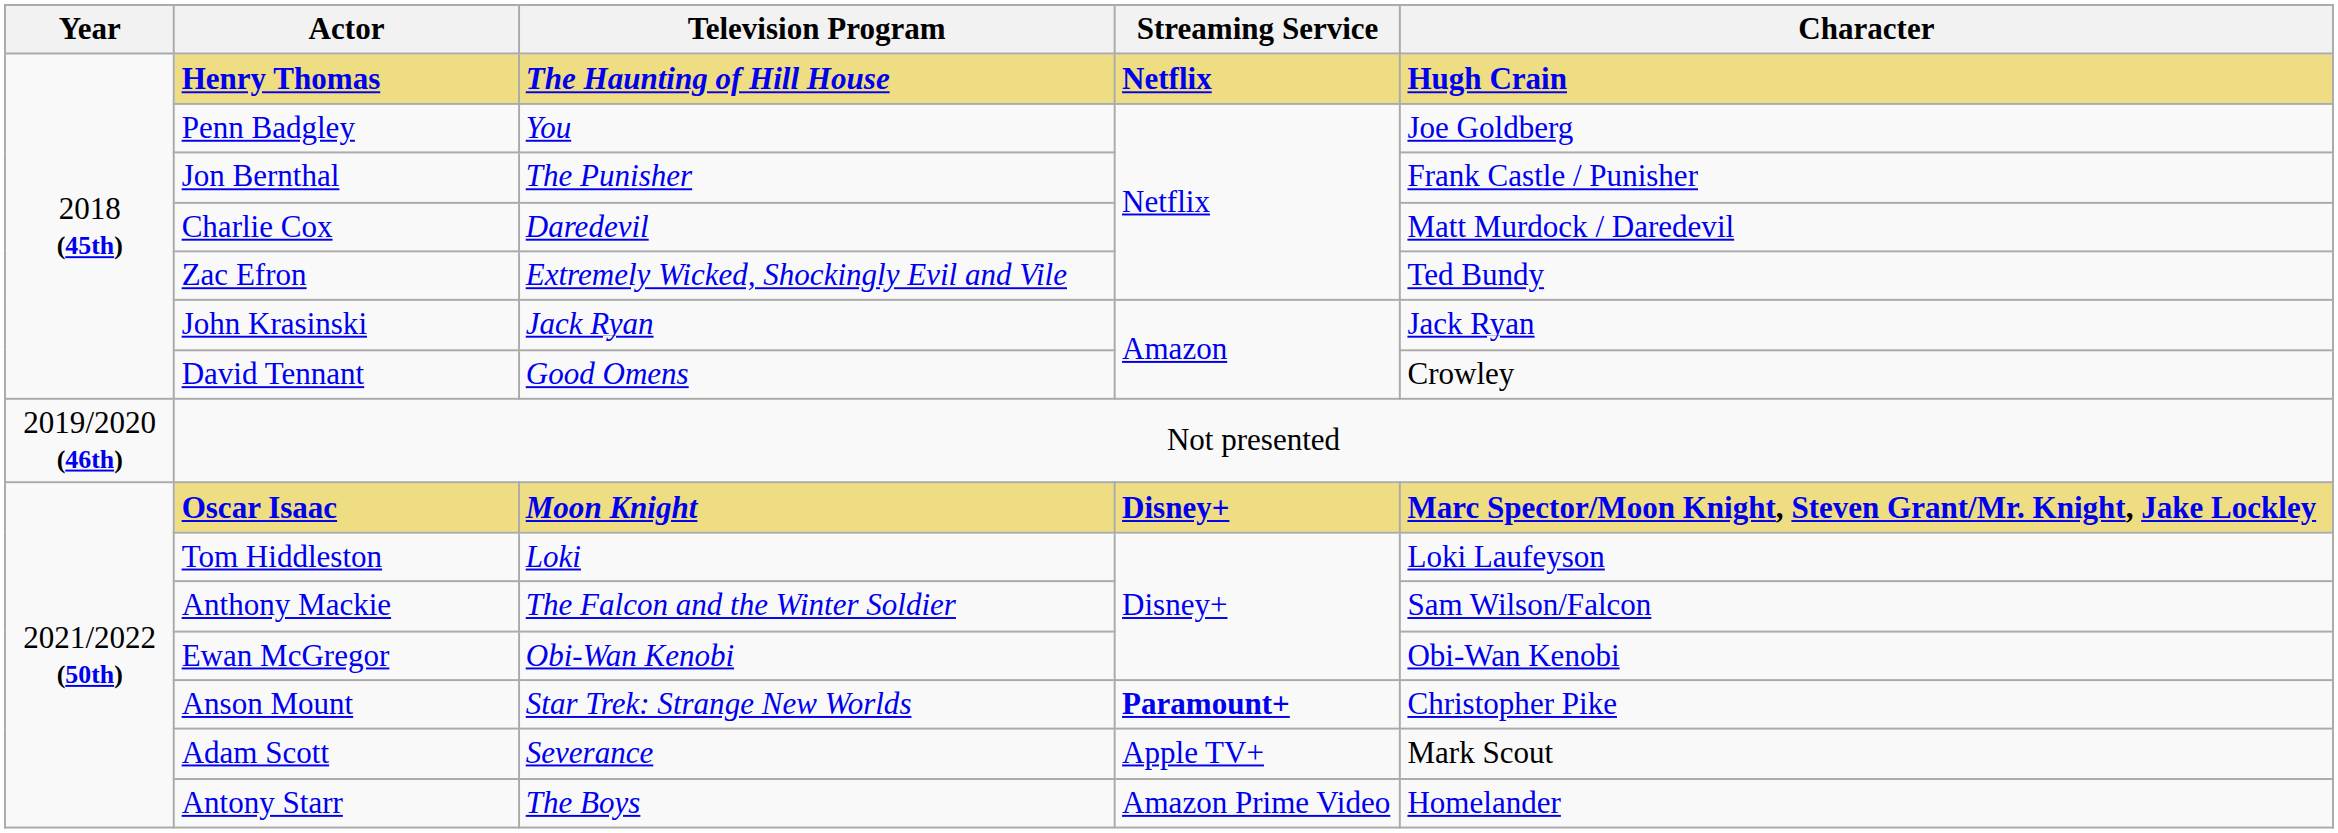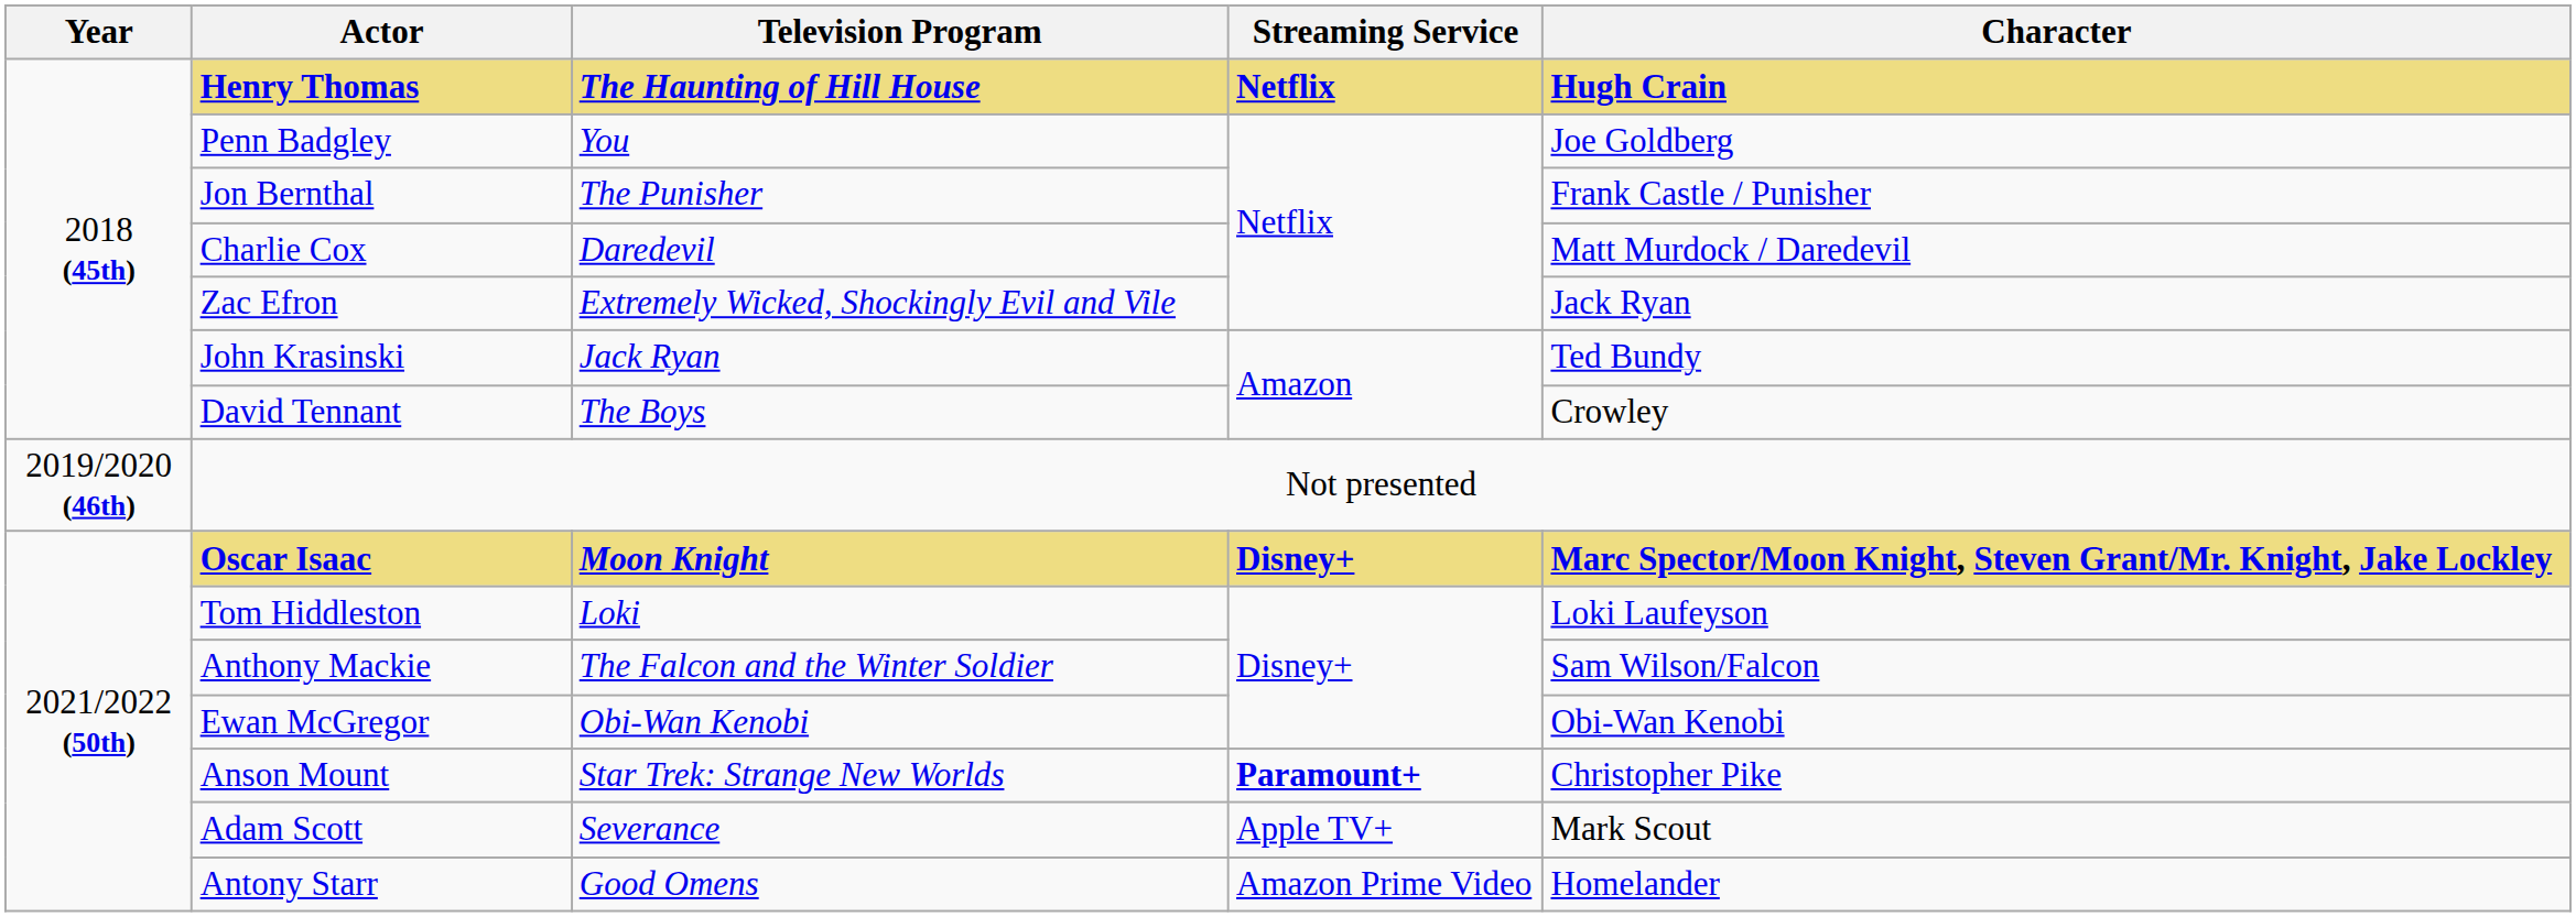 <table class="wikitable" style="width:95%;">
 <tr>
 <th width="80px">Year</th>
 <th width="170px">Actor</th>
 <th width="300px">Television Program</th>
 <th>Streaming Service</th>
 <th>Character</th>
 </tr>
 <tr>
 <td rowspan="7" style="text-align:center;">2018<br><small><strong>(<a href='#'>45th</a>)</strong></small></td>
 <td style="background:#EEDD82"><strong><a href='#'>Henry Thomas</a></strong></td>
 <td style="background:#EEDD82"><strong><em><a href='#'>The Haunting of Hill House</a></em></strong></td>
 <td style="background:#EEDD82"><strong><a href='#'>Netflix</a></strong></td>
 <td style="background:#EEDD82"><strong><a href='#'>Hugh Crain</a></strong></td>
 </tr>
 <tr>
 <td><a href='#'>Penn Badgley</a></td>
 <td><em><a href='#'>You</a></em></td>
 <td rowspan="4"><a href='#'>Netflix</a></td>
 <td><a href='#'>Joe Goldberg</a></td>
 </tr>
 <tr>
 <td><a href='#'>Jon Bernthal</a></td>
 <td><em><a href='#'>The Punisher</a></em></td>
 <td><a href='#'>Frank Castle / Punisher</a></td>
 </tr>
 <tr>
 <td><a href='#'>Charlie Cox</a></td>
 <td><em><a href='#'>Daredevil</a></em></td>
 <td><a href='#'>Matt Murdock / Daredevil</a></td>
 </tr>
 <tr>
 <td><a href='#'>Zac Efron</a></td>
 <td><em><a href='#'>Extremely Wicked, Shockingly Evil and Vile</a></em></td>
-<td><a href='#'>Ted Bundy</a></td>
+<td><a href='#'>Jack Ryan</a></td>
 </tr>
 <tr>
 <td><a href='#'>John Krasinski</a></td>
 <td><em><a href='#'>Jack Ryan</a></em></td>
 <td rowspan="2"><a href='#'>Amazon</a></td>
-<td><a href='#'>Jack Ryan</a></td>
+<td><a href='#'>Ted Bundy</a></td>
 </tr>
 <tr>
 <td><a href='#'>David Tennant</a></td>
-<td><em><a href='#'>Good Omens</a></em></td>
+<td><em><a href='#'>The Boys</a></em></td>
 <td>Crowley</td>
 </tr>
 <tr>
 <td style="text-align:center;">2019/2020 <br><small><strong>(<a href='#'>46th</a>)</strong></small></td>
 <td colspan=4 style="text-align:center;">Not presented</td>
 </tr>
 <tr>
 <td rowspan="7" style="text-align:center;">2021/2022<br><small><strong>(<a href='#'>50th</a>)</strong></small></td>
 <td style="background:#EEDD82"><strong><a href='#'>Oscar Isaac</a></strong></td>
 <td style="background:#EEDD82"><strong><em><a href='#'>Moon Knight</a></em></strong></td>
 <td style="background:#EEDD82"><strong><a href='#'>Disney+</a> </strong></td>
 <td style="background:#EEDD82"><strong><a href='#'>Marc Spector/Moon Knight</a>, <a href='#'>Steven Grant/Mr. Knight</a>, <a href='#'>Jake Lockley</a></strong></td>
 </tr>
 <tr>
 <td><a href='#'>Tom Hiddleston</a></td>
 <td><em><a href='#'>Loki</a></em></td>
 <td rowspan=3><a href='#'>Disney+</a></td>
 <td><a href='#'>Loki Laufeyson</a></td>
 </tr>
 <tr>
 <td><a href='#'>Anthony Mackie</a></td>
 <td><em><a href='#'>The Falcon and the Winter Soldier</a></em></td>
 <td><a href='#'>Sam Wilson/Falcon</a></td>
 </tr>
 <tr>
 <td><a href='#'>Ewan McGregor</a></td>
 <td><em><a href='#'>Obi-Wan Kenobi</a></em></td>
 <td><a href='#'>Obi-Wan Kenobi</a></td>
 </tr>
 <tr>
 <td><a href='#'>Anson Mount</a></td>
 <td><em><a href='#'>Star Trek: Strange New Worlds</a></em></td>
 <td><strong><a href='#'>Paramount+</a></strong></td>
 <td><a href='#'>Christopher Pike</a></td>
 </tr>
 <tr>
 <td><a href='#'>Adam Scott</a></td>
 <td><em><a href='#'>Severance</a></em></td>
 <td><a href='#'>Apple TV+</a></td>
 <td>Mark Scout</td>
 </tr>
 <tr>
 <td><a href='#'>Antony Starr</a></td>
-<td><em><a href='#'>The Boys</a></em></td>
+<td><em><a href='#'>Good Omens</a></em></td>
 <td><a href='#'>Amazon Prime Video</a></td>
 <td><a href='#'>Homelander</a></td>
 </tr>
 </table>
